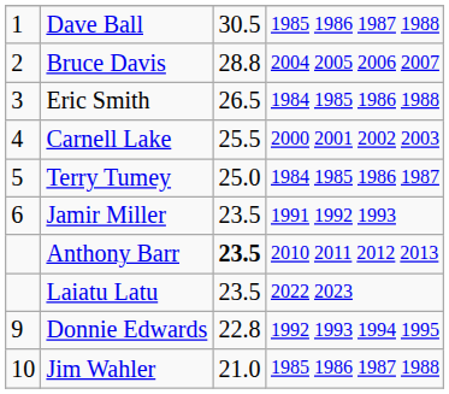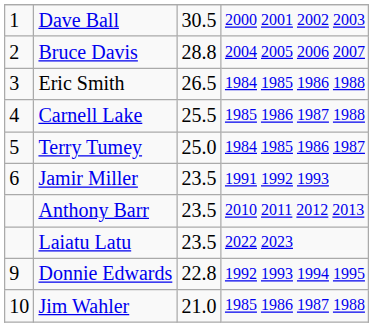 <table class="wikitable">
 <tr>
 </tr>
 <tr>
 <td>1</td>
 <td><a href='#'>Dave Ball</a></td>
 <td>30.5</td>
-<td style="font-size:80%;"><a href='#'>1985</a> <a href='#'>1986</a> <a href='#'>1987</a> <a href='#'>1988</a></td>
+<td style="font-size:80%;"><a href='#'>2000</a> <a href='#'>2001</a> <a href='#'>2002</a> <a href='#'>2003</a></td>
 </tr>
 <tr>
 <td>2</td>
 <td><a href='#'>Bruce Davis</a></td>
 <td>28.8</td>
 <td style="font-size:80%;"><a href='#'>2004</a> <a href='#'>2005</a> <a href='#'>2006</a> <a href='#'>2007</a></td>
 </tr>
 <tr>
 <td>3</td>
 <td>Eric Smith</td>
 <td>26.5</td>
 <td style="font-size:80%;"><a href='#'>1984</a> <a href='#'>1985</a> <a href='#'>1986</a> <a href='#'>1988</a></td>
 </tr>
 <tr>
 <td>4</td>
 <td><a href='#'>Carnell Lake</a></td>
 <td>25.5</td>
-<td style="font-size:80%;"><a href='#'>2000</a> <a href='#'>2001</a> <a href='#'>2002</a> <a href='#'>2003</a></td>
+<td style="font-size:80%;"><a href='#'>1985</a> <a href='#'>1986</a> <a href='#'>1987</a> <a href='#'>1988</a></td>
 </tr>
 <tr>
 <td>5</td>
 <td><a href='#'>Terry Tumey</a></td>
 <td>25.0</td>
 <td style="font-size:80%;"><a href='#'>1984</a> <a href='#'>1985</a> <a href='#'>1986</a> <a href='#'>1987</a></td>
 </tr>
 <tr>
 <td>6</td>
 <td><a href='#'>Jamir Miller</a></td>
 <td>23.5</td>
 <td style="font-size:80%;"><a href='#'>1991</a> <a href='#'>1992</a> <a href='#'>1993</a></td>
 </tr>
 <tr>
 <td></td>
 <td><a href='#'>Anthony Barr</a></td>
-<td><strong>23.5</strong></td>
+<td>23.5</td>
 <td style="font-size:80%;"><a href='#'>2010</a> <a href='#'>2011</a> <a href='#'>2012</a> <a href='#'>2013</a></td>
 </tr>
 <tr>
 <td></td>
 <td><a href='#'>Laiatu Latu</a></td>
 <td>23.5</td>
 <td style="font-size:80%;"><a href='#'>2022</a> <a href='#'>2023</a></td>
 </tr>
 <tr>
 <td>9</td>
 <td><a href='#'>Donnie Edwards</a></td>
 <td>22.8</td>
 <td style="font-size:80%;"><a href='#'>1992</a> <a href='#'>1993</a> <a href='#'>1994</a> <a href='#'>1995</a></td>
 </tr>
 <tr>
 <td>10</td>
 <td><a href='#'>Jim Wahler</a></td>
 <td>21.0</td>
 <td style="font-size:80%;"><a href='#'>1985</a> <a href='#'>1986</a> <a href='#'>1987</a> <a href='#'>1988</a></td>
 </tr>
 </table>
